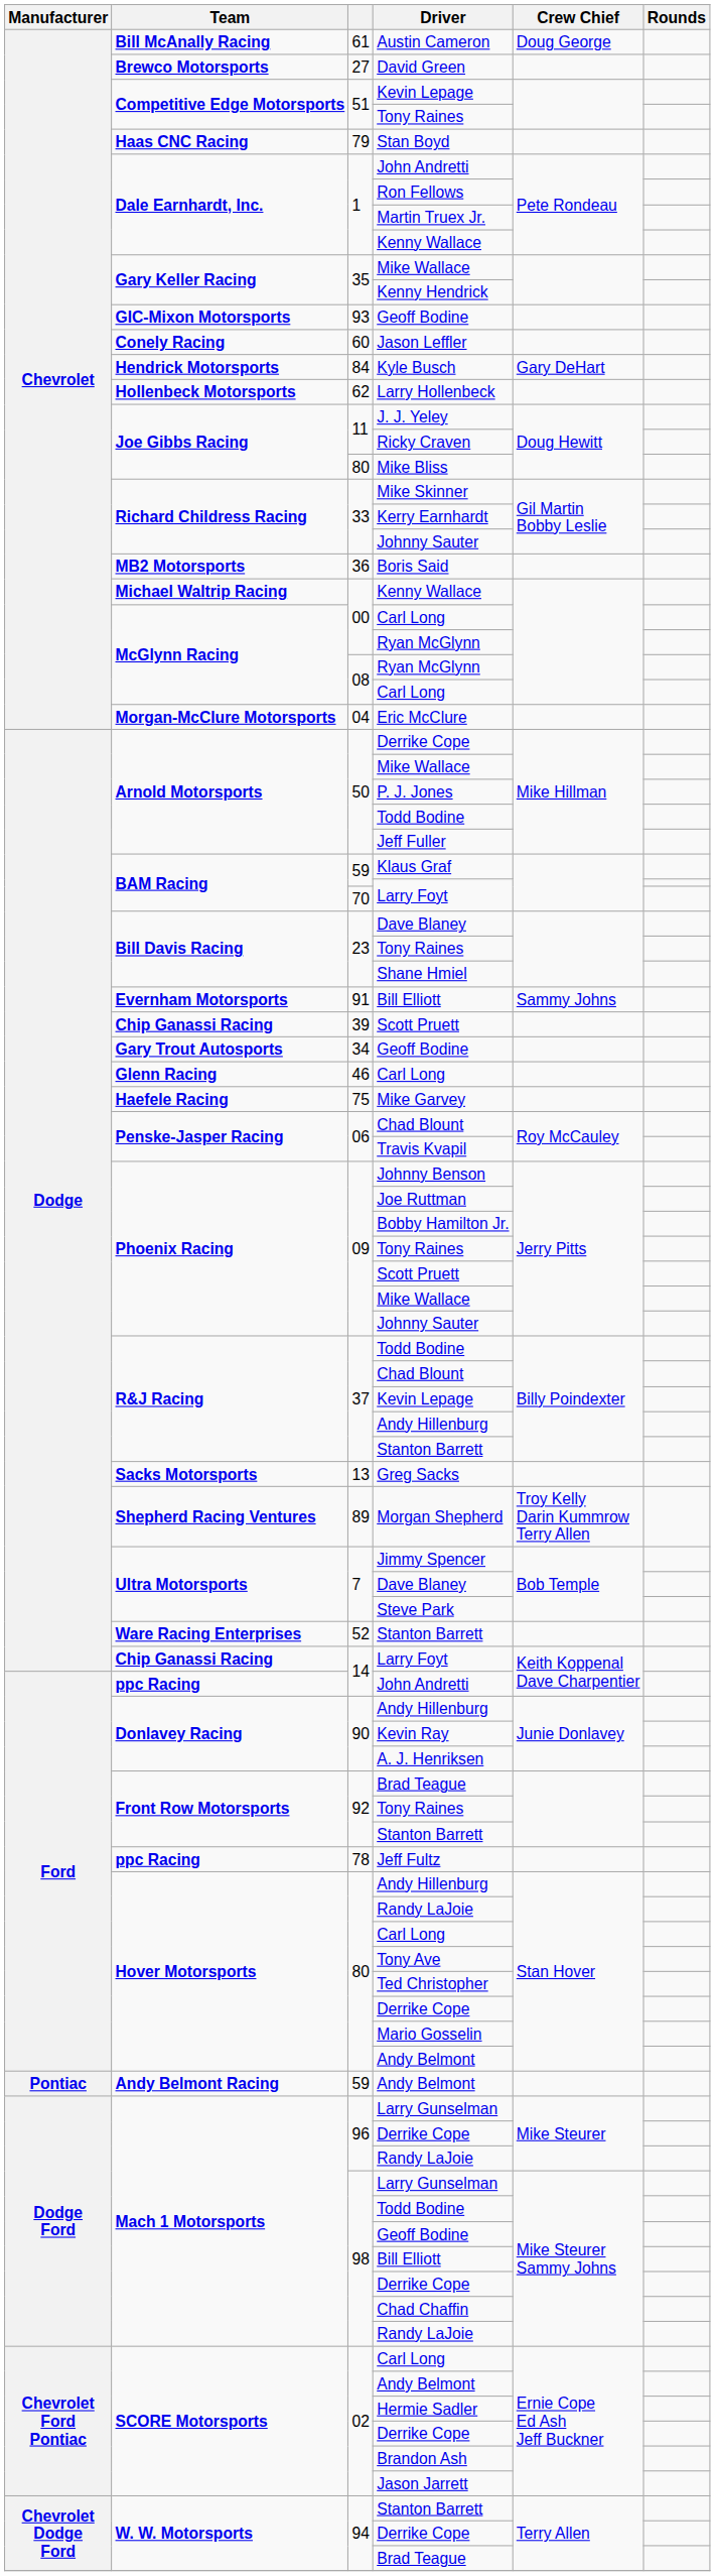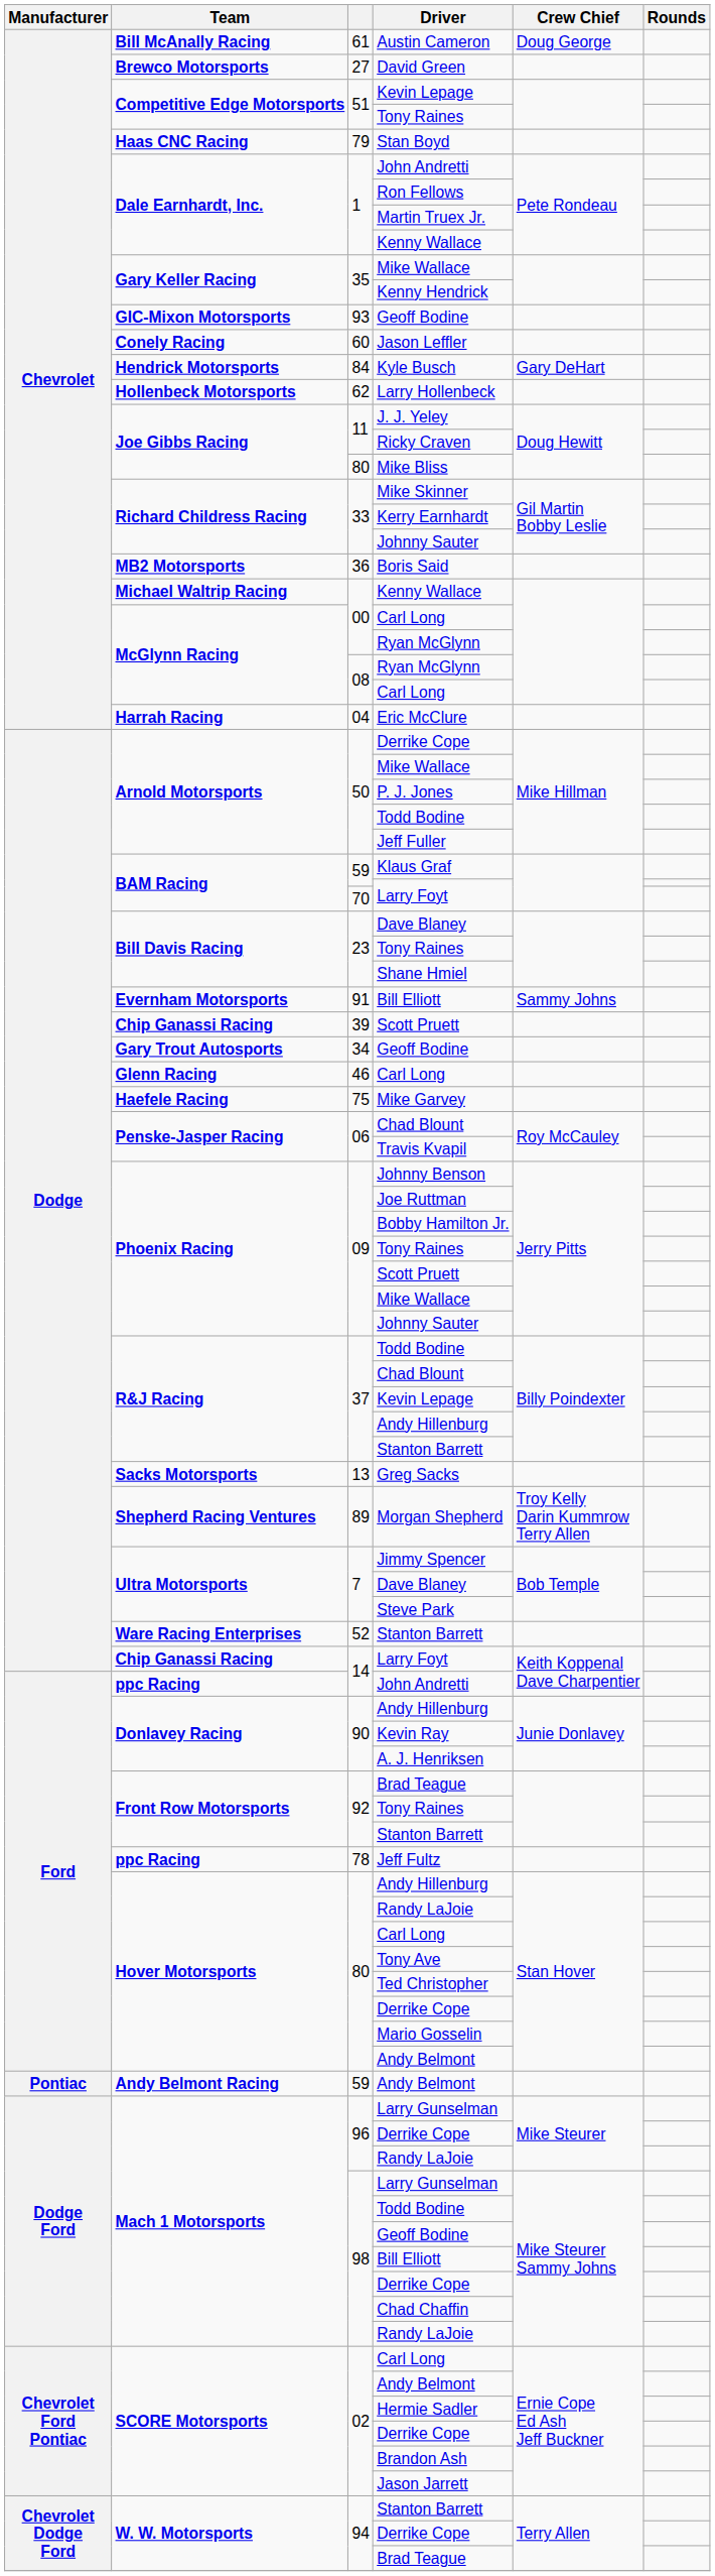 <table class="wikitable" style="font-size: 95%;">
 <tr>
 <th>Manufacturer</th>
 <th>Team</th>
 <th></th>
 <th>Driver</th>
 <th>Crew Chief</th>
 <th>Rounds</th>
 </tr>
 <tr>
 <th rowspan=28><a href='#'>Chevrolet</a></th>
 <td><strong><a href='#'>Bill McAnally Racing</a></strong></td>
 <td>61</td>
 <td><a href='#'>Austin Cameron</a></td>
 <td><a href='#'>Doug George</a></td>
 <td></td>
 </tr>
 <tr>
 <td><strong><a href='#'>Brewco Motorsports</a></strong></td>
 <td>27</td>
 <td><a href='#'>David Green</a></td>
 <td></td>
 <td></td>
 </tr>
 <tr>
 <td rowspan=2><strong><a href='#'>Competitive Edge Motorsports</a></strong></td>
 <td rowspan=2>51</td>
 <td><a href='#'>Kevin Lepage</a></td>
 <td rowspan=2></td>
 <td></td>
 </tr>
 <tr>
 <td><a href='#'>Tony Raines</a></td>
 <td></td>
 </tr>
 <tr>
 <td><strong><a href='#'>Haas CNC Racing</a></strong></td>
 <td>79</td>
 <td><a href='#'>Stan Boyd</a></td>
 <td></td>
 <td></td>
 </tr>
 <tr>
 <td rowspan=4><strong><a href='#'>Dale Earnhardt, Inc.</a></strong></td>
 <td rowspan=4>1</td>
 <td><a href='#'>John Andretti</a></td>
 <td rowspan=4><a href='#'>Pete Rondeau</a></td>
 <td></td>
 </tr>
 <tr>
 <td><a href='#'>Ron Fellows</a></td>
 <td></td>
 </tr>
 <tr>
 <td><a href='#'>Martin Truex Jr.</a></td>
 <td></td>
 </tr>
 <tr>
 <td><a href='#'>Kenny Wallace</a></td>
 <td></td>
 </tr>
 <tr>
 <td rowspan=2><strong><a href='#'>Gary Keller Racing</a></strong></td>
 <td rowspan=2>35</td>
 <td><a href='#'>Mike Wallace</a></td>
 <td rowspan=2></td>
 <td></td>
 </tr>
 <tr>
 <td><a href='#'>Kenny Hendrick</a></td>
 <td></td>
 </tr>
 <tr>
 <td><strong><a href='#'>GIC-Mixon Motorsports</a></strong></td>
 <td>93</td>
 <td><a href='#'>Geoff Bodine</a></td>
 <td></td>
 <td></td>
 </tr>
 <tr>
 <td><strong><a href='#'>Conely Racing</a></strong></td>
 <td>60</td>
 <td><a href='#'>Jason Leffler</a></td>
 <td></td>
 <td></td>
 </tr>
 <tr>
 <td><strong><a href='#'>Hendrick Motorsports</a></strong></td>
 <td>84</td>
 <td><a href='#'>Kyle Busch</a></td>
 <td><a href='#'>Gary DeHart</a></td>
 <td></td>
 </tr>
 <tr>
 <td><strong><a href='#'>Hollenbeck Motorsports</a></strong></td>
 <td>62</td>
 <td><a href='#'>Larry Hollenbeck</a></td>
 <td></td>
 <td></td>
 </tr>
 <tr>
 <td rowspan=3><strong><a href='#'>Joe Gibbs Racing</a></strong></td>
 <td rowspan=2>11</td>
 <td><a href='#'>J. J. Yeley</a></td>
 <td rowspan=3><a href='#'>Doug Hewitt</a></td>
 <td></td>
 </tr>
 <tr>
 <td><a href='#'>Ricky Craven</a></td>
 <td></td>
 </tr>
 <tr>
 <td>80</td>
 <td><a href='#'>Mike Bliss</a></td>
 <td></td>
 </tr>
 <tr>
 <td rowspan=3><strong><a href='#'>Richard Childress Racing</a></strong></td>
 <td rowspan=3>33</td>
 <td><a href='#'>Mike Skinner</a></td>
 <td rowspan=3><a href='#'>Gil Martin</a> <small></small><br><a href='#'>Bobby Leslie</a> <small></small></td>
 <td></td>
 </tr>
 <tr>
 <td><a href='#'>Kerry Earnhardt</a></td>
 <td></td>
 </tr>
 <tr>
 <td><a href='#'>Johnny Sauter</a></td>
 <td></td>
 </tr>
 <tr>
 <td><strong><a href='#'>MB2 Motorsports</a></strong></td>
 <td>36</td>
 <td><a href='#'>Boris Said</a></td>
 <td></td>
 <td></td>
 </tr>
 <tr>
 <td><strong><a href='#'>Michael Waltrip Racing</a></strong></td>
 <td rowspan=3>00</td>
 <td><a href='#'>Kenny Wallace</a></td>
 <td rowspan=5></td>
 <td></td>
 </tr>
 <tr>
 <td rowspan=4><strong><a href='#'>McGlynn Racing</a></strong></td>
 <td><a href='#'>Carl Long</a></td>
 <td></td>
 </tr>
 <tr>
 <td><a href='#'>Ryan McGlynn</a></td>
 <td></td>
 </tr>
 <tr>
 <td rowspan=2>08</td>
 <td><a href='#'>Ryan McGlynn</a></td>
 <td></td>
 </tr>
 <tr>
 <td><a href='#'>Carl Long</a></td>
 <td></td>
 </tr>
 <tr>
-<td><strong><a href='#'>Morgan-McClure Motorsports</a></strong></td>
+<td><strong><a href='#'>Harrah Racing</a></strong></td>
 <td>04</td>
 <td><a href='#'>Eric McClure</a></td>
 <td></td>
 <td></td>
 </tr>
 <tr>
 <th rowspan=37><a href='#'>Dodge</a></th>
 <td rowspan=5><strong><a href='#'>Arnold Motorsports</a></strong></td>
 <td rowspan=5>50</td>
 <td><a href='#'>Derrike Cope</a></td>
 <td rowspan=5><a href='#'>Mike Hillman</a></td>
 <td></td>
 </tr>
 <tr>
 <td><a href='#'>Mike Wallace</a></td>
 <td></td>
 </tr>
 <tr>
 <td><a href='#'>P. J. Jones</a></td>
 <td></td>
 </tr>
 <tr>
 <td><a href='#'>Todd Bodine</a></td>
 <td></td>
 </tr>
 <tr>
 <td><a href='#'>Jeff Fuller</a></td>
 <td></td>
 </tr>
 <tr>
 <td rowspan=3><strong><a href='#'>BAM Racing</a></strong></td>
 <td rowspan=2>59</td>
 <td><a href='#'>Klaus Graf</a></td>
 <td rowspan=3></td>
 <td></td>
 </tr>
 <tr>
 <td rowspan=2><a href='#'>Larry Foyt</a></td>
 <td></td>
 </tr>
 <tr>
 <td>70</td>
 <td></td>
 </tr>
 <tr>
 <td rowspan=3><strong><a href='#'>Bill Davis Racing</a></strong></td>
 <td rowspan=3>23</td>
 <td><a href='#'>Dave Blaney</a></td>
 <td rowspan=3></td>
 <td></td>
 </tr>
 <tr>
 <td><a href='#'>Tony Raines</a></td>
 <td></td>
 </tr>
 <tr>
 <td><a href='#'>Shane Hmiel</a></td>
 <td></td>
 </tr>
 <tr>
 <td><strong><a href='#'>Evernham Motorsports</a></strong></td>
 <td>91</td>
 <td><a href='#'>Bill Elliott</a></td>
 <td><a href='#'>Sammy Johns</a></td>
 <td></td>
 </tr>
 <tr>
 <td><strong><a href='#'>Chip Ganassi Racing</a></strong></td>
 <td>39</td>
 <td><a href='#'>Scott Pruett</a></td>
 <td></td>
 <td></td>
 </tr>
 <tr>
 <td><strong><a href='#'>Gary Trout Autosports</a></strong></td>
 <td>34</td>
 <td><a href='#'>Geoff Bodine</a></td>
 <td></td>
 <td></td>
 </tr>
 <tr>
 <td><strong><a href='#'>Glenn Racing</a></strong></td>
 <td>46</td>
 <td><a href='#'>Carl Long</a></td>
 <td></td>
 <td></td>
 </tr>
 <tr>
 <td><strong><a href='#'>Haefele Racing</a></strong></td>
 <td>75</td>
 <td><a href='#'>Mike Garvey</a></td>
 <td></td>
 <td></td>
 </tr>
 <tr>
 <td rowspan=2><strong><a href='#'>Penske-Jasper Racing</a></strong></td>
 <td rowspan=2>06</td>
 <td><a href='#'>Chad Blount</a></td>
 <td rowspan=2><a href='#'>Roy McCauley</a></td>
 <td></td>
 </tr>
 <tr>
 <td><a href='#'>Travis Kvapil</a></td>
 <td></td>
 </tr>
 <tr>
 <td rowspan=7><strong><a href='#'>Phoenix Racing</a></strong></td>
 <td rowspan=7>09</td>
 <td><a href='#'>Johnny Benson</a></td>
 <td rowspan=7><a href='#'>Jerry Pitts</a></td>
 <td></td>
 </tr>
 <tr>
 <td><a href='#'>Joe Ruttman</a></td>
 <td></td>
 </tr>
 <tr>
 <td><a href='#'>Bobby Hamilton Jr.</a></td>
 <td></td>
 </tr>
 <tr>
 <td><a href='#'>Tony Raines</a></td>
 <td></td>
 </tr>
 <tr>
 <td><a href='#'>Scott Pruett</a></td>
 <td></td>
 </tr>
 <tr>
 <td><a href='#'>Mike Wallace</a></td>
 <td></td>
 </tr>
 <tr>
 <td><a href='#'>Johnny Sauter</a></td>
 <td></td>
 </tr>
 <tr>
 <td rowspan=5><strong><a href='#'>R&J Racing</a></strong></td>
 <td rowspan=5>37</td>
 <td><a href='#'>Todd Bodine</a></td>
 <td rowspan=5><a href='#'>Billy Poindexter</a></td>
 <td></td>
 </tr>
 <tr>
 <td><a href='#'>Chad Blount</a></td>
 <td></td>
 </tr>
 <tr>
 <td><a href='#'>Kevin Lepage</a></td>
 <td></td>
 </tr>
 <tr>
 <td><a href='#'>Andy Hillenburg</a></td>
 <td></td>
 </tr>
 <tr>
 <td><a href='#'>Stanton Barrett</a></td>
 <td></td>
 </tr>
 <tr>
 <td><strong><a href='#'>Sacks Motorsports</a></strong></td>
 <td>13</td>
 <td><a href='#'>Greg Sacks</a></td>
 <td></td>
 <td></td>
 </tr>
 <tr>
 <td><strong><a href='#'>Shepherd Racing Ventures</a></strong></td>
 <td>89</td>
 <td><a href='#'>Morgan Shepherd</a></td>
 <td><a href='#'>Troy Kelly</a> <small></small><br><a href='#'>Darin Kummrow</a> <small></small><br><a href='#'>Terry Allen</a> <small></small></td>
 <td></td>
 </tr>
 <tr>
 <td rowspan=3><strong><a href='#'>Ultra Motorsports</a></strong></td>
 <td rowspan=3>7</td>
 <td><a href='#'>Jimmy Spencer</a></td>
 <td rowspan=3><a href='#'>Bob Temple</a></td>
 <td></td>
 </tr>
 <tr>
 <td><a href='#'>Dave Blaney</a></td>
 <td></td>
 </tr>
 <tr>
 <td><a href='#'>Steve Park</a></td>
 <td></td>
 </tr>
 <tr>
 <td><strong><a href='#'>Ware Racing Enterprises</a></strong></td>
 <td>52</td>
 <td><a href='#'>Stanton Barrett</a></td>
 <td></td>
 <td></td>
 </tr>
 <tr>
 <td><strong><a href='#'>Chip Ganassi Racing</a></strong></td>
 <td rowspan=2>14</td>
 <td><a href='#'>Larry Foyt</a></td>
 <td rowspan=2><a href='#'>Keith Koppenal</a> <small></small><br><a href='#'>Dave Charpentier</a> <small></small></td>
 <td></td>
 </tr>
 <tr>
 <th rowspan=16><a href='#'>Ford</a></th>
 <td><strong><a href='#'>ppc Racing</a></strong></td>
 <td><a href='#'>John Andretti</a></td>
 <td></td>
 </tr>
 <tr>
 <td rowspan=3><strong><a href='#'>Donlavey Racing</a></strong></td>
 <td rowspan=3>90</td>
 <td><a href='#'>Andy Hillenburg</a></td>
 <td rowspan=3><a href='#'>Junie Donlavey</a></td>
 <td></td>
 </tr>
 <tr>
 <td><a href='#'>Kevin Ray</a></td>
 <td></td>
 </tr>
 <tr>
 <td><a href='#'>A. J. Henriksen</a></td>
 <td></td>
 </tr>
 <tr>
 <td rowspan=3><strong><a href='#'>Front Row Motorsports</a></strong></td>
 <td rowspan=3>92</td>
 <td><a href='#'>Brad Teague</a></td>
 <td rowspan=3></td>
 <td></td>
 </tr>
 <tr>
 <td><a href='#'>Tony Raines</a></td>
 <td></td>
 </tr>
 <tr>
 <td><a href='#'>Stanton Barrett</a></td>
 <td></td>
 </tr>
 <tr>
 <td><strong><a href='#'>ppc Racing</a></strong></td>
 <td>78</td>
 <td><a href='#'>Jeff Fultz</a></td>
 <td></td>
 <td></td>
 </tr>
 <tr>
 <td rowspan=8><strong><a href='#'>Hover Motorsports</a></strong></td>
 <td rowspan=8>80</td>
 <td><a href='#'>Andy Hillenburg</a></td>
 <td rowspan=8><a href='#'>Stan Hover</a></td>
 <td></td>
 </tr>
 <tr>
 <td><a href='#'>Randy LaJoie</a></td>
 <td></td>
 </tr>
 <tr>
 <td><a href='#'>Carl Long</a></td>
 <td></td>
 </tr>
 <tr>
 <td><a href='#'>Tony Ave</a></td>
 <td></td>
 </tr>
 <tr>
 <td><a href='#'>Ted Christopher</a></td>
 <td></td>
 </tr>
 <tr>
 <td><a href='#'>Derrike Cope</a></td>
 <td></td>
 </tr>
 <tr>
 <td><a href='#'>Mario Gosselin</a></td>
 <td></td>
 </tr>
 <tr>
 <td><a href='#'>Andy Belmont</a></td>
 <td></td>
 </tr>
 <tr>
 <th><a href='#'>Pontiac</a></th>
 <td><strong><a href='#'>Andy Belmont Racing</a></strong></td>
 <td>59</td>
 <td><a href='#'>Andy Belmont</a></td>
 <td></td>
 <td></td>
 </tr>
 <tr>
 <th rowspan=10><a href='#'>Dodge</a><br><a href='#'>Ford</a></th>
 <td rowspan=10><strong><a href='#'>Mach 1 Motorsports</a></strong></td>
 <td rowspan=3>96</td>
 <td><a href='#'>Larry Gunselman</a></td>
 <td rowspan=3><a href='#'>Mike Steurer</a></td>
 <td></td>
 </tr>
 <tr>
 <td><a href='#'>Derrike Cope</a></td>
 <td></td>
 </tr>
 <tr>
 <td><a href='#'>Randy LaJoie</a></td>
 <td></td>
 </tr>
 <tr>
 <td rowspan=7>98</td>
 <td><a href='#'>Larry Gunselman</a></td>
 <td rowspan=7><a href='#'>Mike Steurer</a> <small></small><br><a href='#'>Sammy Johns</a> <small></small></td>
 <td></td>
 </tr>
 <tr>
 <td><a href='#'>Todd Bodine</a></td>
 <td></td>
 </tr>
 <tr>
 <td><a href='#'>Geoff Bodine</a></td>
 <td></td>
 </tr>
 <tr>
 <td><a href='#'>Bill Elliott</a></td>
 <td></td>
 </tr>
 <tr>
 <td><a href='#'>Derrike Cope</a></td>
 <td></td>
 </tr>
 <tr>
 <td><a href='#'>Chad Chaffin</a></td>
 <td></td>
 </tr>
 <tr>
 <td><a href='#'>Randy LaJoie</a></td>
 <td></td>
 </tr>
 <tr>
 <th rowspan=6><a href='#'>Chevrolet</a><br><a href='#'>Ford</a><br><a href='#'>Pontiac</a></th>
 <td rowspan=6><strong><a href='#'>SCORE Motorsports</a></strong></td>
 <td rowspan=6>02</td>
 <td><a href='#'>Carl Long</a></td>
 <td rowspan=6><a href='#'>Ernie Cope</a> <small></small><br><a href='#'>Ed Ash</a> <small></small><br><a href='#'>Jeff Buckner</a> <small></small></td>
 <td></td>
 </tr>
 <tr>
 <td><a href='#'>Andy Belmont</a></td>
 <td></td>
 </tr>
 <tr>
 <td><a href='#'>Hermie Sadler</a></td>
 <td></td>
 </tr>
 <tr>
 <td><a href='#'>Derrike Cope</a></td>
 <td></td>
 </tr>
 <tr>
 <td><a href='#'>Brandon Ash</a></td>
 <td></td>
 </tr>
 <tr>
 <td><a href='#'>Jason Jarrett</a></td>
 <td></td>
 </tr>
 <tr>
 <th rowspan=3><a href='#'>Chevrolet</a><br><a href='#'>Dodge</a><br><a href='#'>Ford</a></th>
 <td rowspan=3><strong><a href='#'>W. W. Motorsports</a></strong></td>
 <td rowspan=3>94</td>
 <td><a href='#'>Stanton Barrett</a></td>
 <td rowspan=3><a href='#'>Terry Allen</a></td>
 <td></td>
 </tr>
 <tr>
 <td><a href='#'>Derrike Cope</a></td>
 <td></td>
 </tr>
 <tr>
 <td><a href='#'>Brad Teague</a></td>
 <td></td>
 </tr>
 <tr>
 </tr>
 </table>
